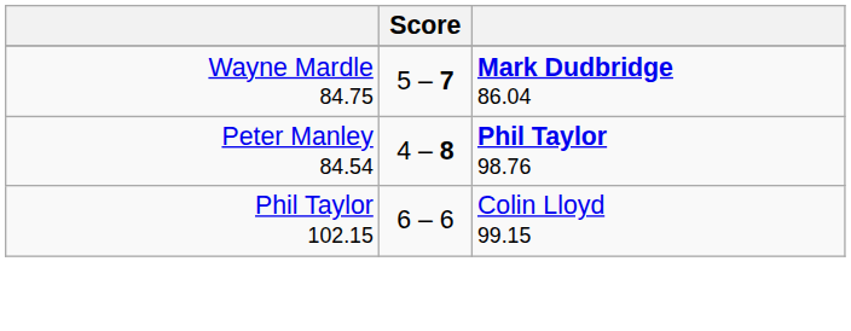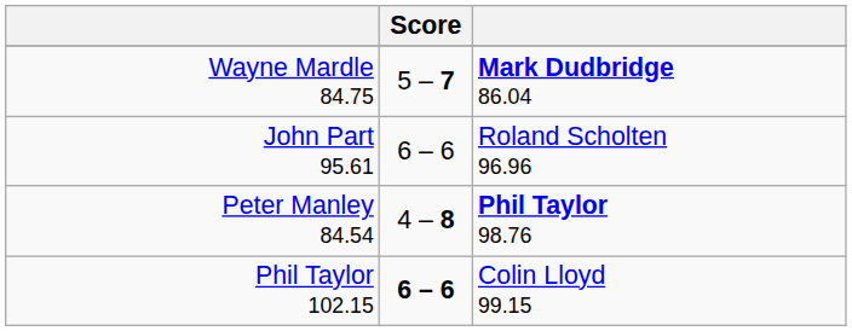 <table class=wikitable style="text-align:center">
 <tr>
 <th width=225></th>
 <th width=50>Score</th>
 <th width=225></th>
 </tr>
 <tr align=center>
 </tr>
 <tr align=left>
 <td align=right><a href='#'>Wayne Mardle</a> <br> <small><span>84.75</span></small></td>
 <td align=center>5 – <strong>7</strong></td>
 <td> <strong><a href='#'>Mark Dudbridge</a></strong><br> <small><span>86.04</span></small></td>
 </tr>
 <tr align=left>
+<td align=right><a href='#'>John Part</a> <br> <small><span>95.61</span></small></td>
+<td align=center>6 – 6</td>
+<td> <a href='#'>Roland Scholten</a><br> <small><span>96.96</span></small></td>
+</tr>
+<tr align=left>
 <td align=right><a href='#'>Peter Manley</a> <br> <small><span>84.54</span></small></td>
 <td align=center>4 – <strong>8</strong></td>
 <td> <strong><a href='#'>Phil Taylor</a></strong><br> <small><span>98.76</span></small></td>
 </tr>
 <tr align=left>
 <td align=right><a href='#'>Phil Taylor</a> <br> <small><span>102.15</span></small></td>
-<td align=center>6 – 6</td>
+<td align=center><strong>6 – 6</strong></td>
 <td> <a href='#'>Colin Lloyd</a><br> <small><span>99.15</span></small></td>
 </tr>
 </table>
